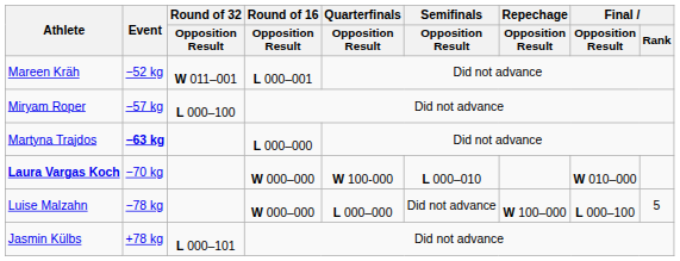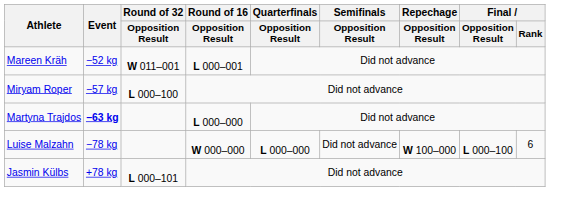 <table class="wikitable" style="font-size:90%">
 <tr>
 <th rowspan="2">Athlete</th>
 <th rowspan="2">Event</th>
 <th>Round of 32</th>
 <th>Round of 16</th>
 <th>Quarterfinals</th>
 <th>Semifinals</th>
 <th>Repechage</th>
 <th colspan=2>Final / </th>
 </tr>
 <tr style="font-size:95%">
 <th>Opposition<br>Result</th>
 <th>Opposition<br>Result</th>
 <th>Opposition<br>Result</th>
 <th>Opposition<br>Result</th>
 <th>Opposition<br>Result</th>
 <th>Opposition<br>Result</th>
 <th>Rank</th>
 </tr>
 <tr align=center>
 <td align=left><a href='#'>Mareen Kräh</a></td>
 <td align=left><a href='#'>−52 kg</a></td>
 <td><br><strong>W</strong> 011–001</td>
 <td><br><strong>L</strong> 000–001</td>
 <td colspan=5>Did not advance</td>
 </tr>
 <tr align=center>
 <td align=left><a href='#'>Miryam Roper</a></td>
 <td align=left><a href='#'>−57 kg</a></td>
 <td><br><strong>L</strong> 000–100</td>
 <td colspan=6>Did not advance</td>
 </tr>
 <tr align=center>
 <td align=left><a href='#'>Martyna Trajdos</a></td>
 <td align=left><strong><a href='#'>−63 kg</a></strong></td>
 <td></td>
 <td><br><strong>L</strong> 000–000 </td>
 <td colspan=5>Did not advance</td>
 </tr>
 <tr align=center>
-<td align=left><strong><a href='#'>Laura Vargas Koch</a></strong></td>
-<td align=left><a href='#'>−70 kg</a></td>
-<td></td>
-<td><br><strong>W</strong> 000–000 </td>
-<td><br><strong>W</strong> 100-000</td>
-<td><br><strong>L</strong> 000–010</td>
-<td></td>
-<td><br><strong>W</strong> 010–000</td>
-<td></td>
-</tr>
-<tr align=center>
 <td align=left><a href='#'>Luise Malzahn</a></td>
 <td align=left><a href='#'>−78 kg</a></td>
 <td></td>
 <td><br><strong>W</strong> 000–000 </td>
 <td><br><strong>L</strong> 000–000 </td>
 <td>Did not advance</td>
 <td><br><strong>W</strong> 100–000</td>
 <td><br><strong>L</strong> 000–100</td>
-<td>5</td>
+<td>6</td>
 </tr>
 <tr align=center>
 <td align=left><a href='#'>Jasmin Külbs</a></td>
 <td align=left><a href='#'>+78 kg</a></td>
 <td><br><strong>L</strong> 000–101</td>
 <td colspan=6>Did not advance</td>
 </tr>
 </table>
